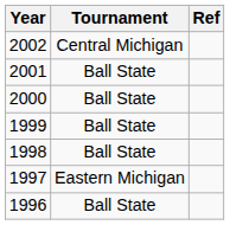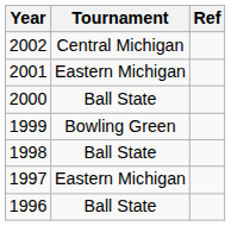 <table class="wikitable" style="text-align:center" cellpadding=2 cellspacing=2>
 <tr>
 <th>Year</th>
 <th>Tournament</th>
 <th>Ref</th>
 </tr>
 <tr>
 <td>2002</td>
 <td>Central Michigan</td>
 <td></td>
 </tr>
 <tr>
 <td>2001</td>
-<td>Ball State</td>
+<td>Eastern Michigan</td>
 <td></td>
 </tr>
 <tr>
 <td>2000</td>
 <td>Ball State</td>
 <td></td>
 </tr>
 <tr>
 <td>1999</td>
-<td>Ball State</td>
+<td>Bowling Green</td>
 <td></td>
 </tr>
 <tr>
 <td>1998</td>
 <td>Ball State</td>
 <td></td>
 </tr>
 <tr>
 <td>1997</td>
 <td>Eastern Michigan</td>
 <td></td>
 </tr>
 <tr>
 <td>1996</td>
 <td>Ball State</td>
 <td></td>
 </tr>
 </table>
